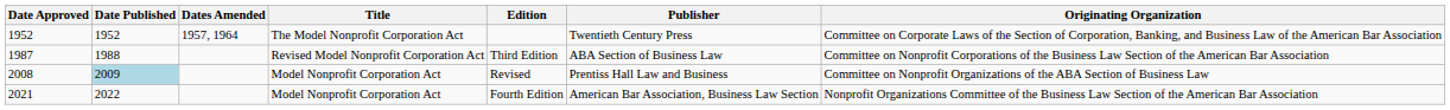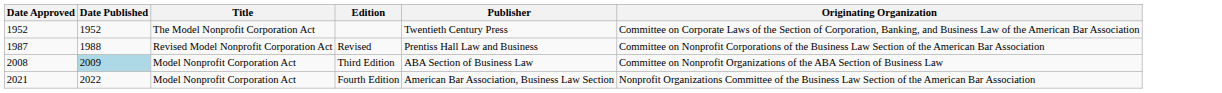 <table class="wikitable">
 <tr>
 <th>Date Approved</th>
 <th>Date Published</th>
-<th>Dates Amended</th>
 <th>Title</th>
 <th>Edition</th>
 <th>Publisher</th>
 <th>Originating Organization</th>
 </tr>
 <tr>
 <td>1952</td>
 <td>1952</td>
-<td>1957, 1964</td>
 <td>The Model Nonprofit Corporation Act</td>
 <td></td>
 <td>Twentieth Century Press</td>
 <td>Committee on Corporate Laws of the Section of Corporation, Banking, and Business Law of the American Bar Association</td>
 </tr>
 <tr>
 <td>1987</td>
 <td>1988</td>
-<td></td>
 <td>Revised Model Nonprofit Corporation Act</td>
-<td>Third Edition</td>
-<td>ABA Section of Business Law</td>
+<td>Revised</td>
+<td>Prentiss Hall Law and Business</td>
 <td>Committee on Nonprofit Corporations of the Business Law Section of the American Bar Association</td>
 </tr>
 <tr>
 <td>2008</td>
 <td style="background: lightblue;">2009</td>
-<td></td>
 <td>Model Nonprofit Corporation Act</td>
-<td>Revised</td>
-<td>Prentiss Hall Law and Business</td>
+<td>Third Edition</td>
+<td>ABA Section of Business Law</td>
 <td>Committee on Nonprofit Organizations of the ABA Section of Business Law</td>
 </tr>
 <tr>
 <td>2021</td>
 <td>2022</td>
-<td></td>
 <td>Model Nonprofit Corporation Act</td>
 <td>Fourth Edition</td>
 <td>American Bar Association, Business Law Section</td>
 <td>Nonprofit Organizations Committee of the Business Law Section of the American Bar Association</td>
 </tr>
 </table>
